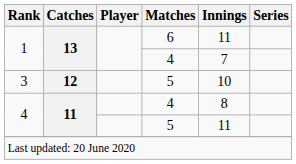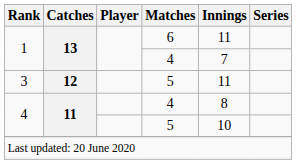 <table class="wikitable plainrowheaders sortable">
 <tr>
 <th scope=col>Rank</th>
 <th scope=col>Catches</th>
 <th scope=col>Player</th>
 <th scope=col>Matches</th>
 <th scope=col>Innings</th>
 <th scope=col>Series</th>
 </tr>
 <tr>
 <td align=center rowspan=2>1</td>
 <th scope=row style="text-align:center;" rowspan=2>13</th>
 <td rowspan=2></td>
 <td align=center>6</td>
 <td align=center>11</td>
 <td></td>
 </tr>
 <tr>
 <td align=center>4</td>
 <td align=center>7</td>
 <td></td>
 </tr>
 <tr>
 <td align=center>3</td>
 <th scope=row style="text-align:center;">12</th>
 <td></td>
 <td align=center>5</td>
-<td align=center>10</td>
+<td align=center>11</td>
 <td></td>
 </tr>
 <tr>
 <td align=center rowspan=2>4</td>
 <th scope=row style="text-align:center;" rowspan=2>11</th>
 <td></td>
 <td align=center>4</td>
 <td align=center>8</td>
 <td></td>
 </tr>
 <tr>
 <td></td>
 <td align=center>5</td>
-<td align=center>11</td>
+<td align=center>10</td>
 <td></td>
 </tr>
 <tr>
 </tr>
 <tr class=sortbottom>
 <td colspan=6><small>Last updated: 20 June 2020</small></td>
 </tr>
 </table>
